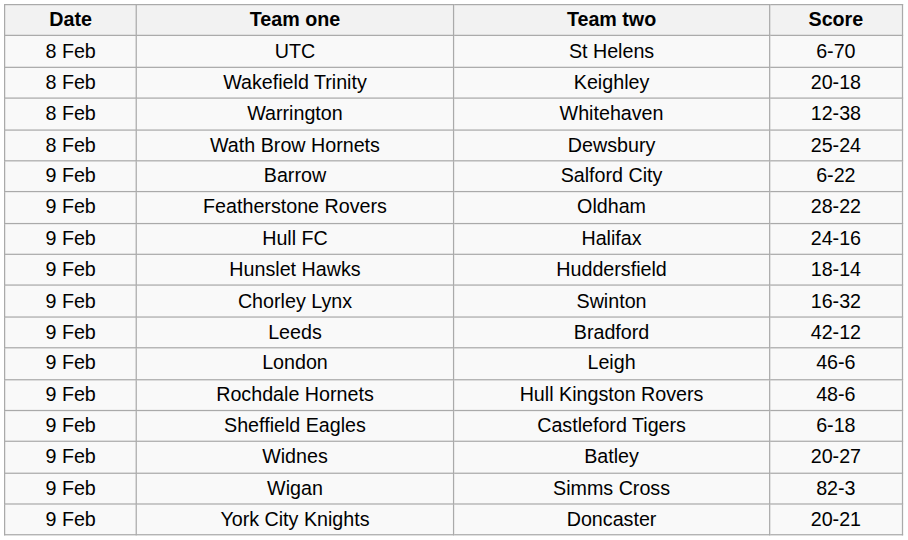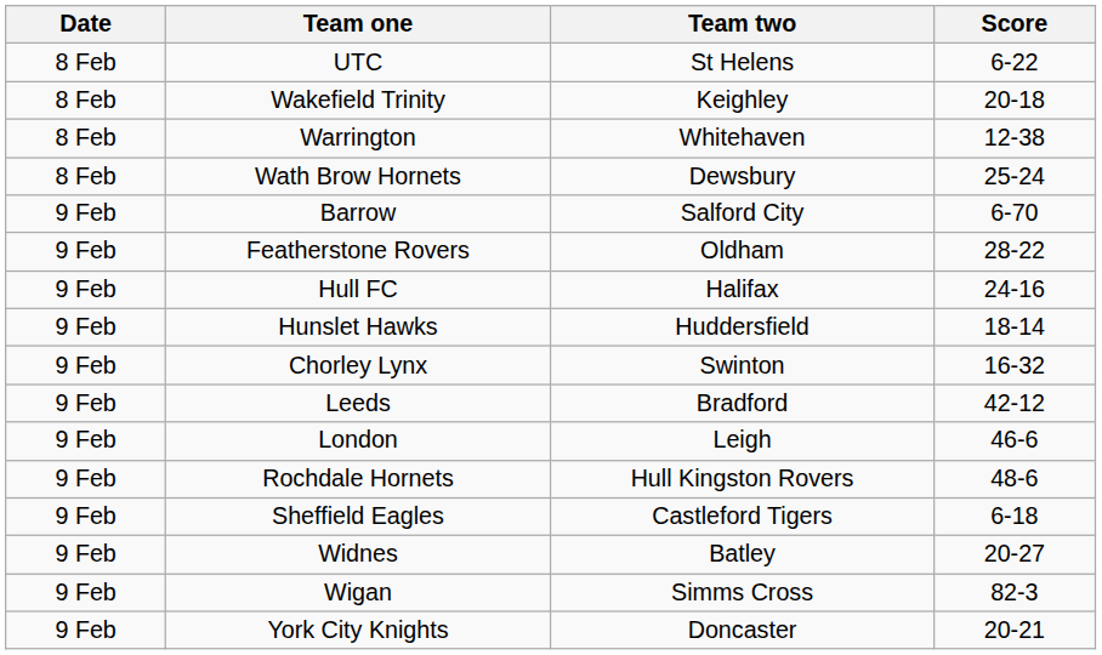 <table class="wikitable" style="text-align: center">
 <tr>
 <th width=100>Date</th>
 <th width=250>Team one</th>
 <th width=250>Team two</th>
 <th width=100>Score</th>
 </tr>
 <tr>
 <td>8 Feb</td>
 <td>UTC</td>
 <td>St Helens</td>
-<td>6-70</td>
+<td>6-22</td>
 </tr>
 <tr>
 <td>8 Feb</td>
 <td>Wakefield Trinity</td>
 <td>Keighley</td>
 <td>20-18</td>
 </tr>
 <tr>
 <td>8 Feb</td>
 <td>Warrington</td>
 <td>Whitehaven</td>
 <td>12-38</td>
 </tr>
 <tr>
 <td>8 Feb</td>
 <td>Wath Brow Hornets</td>
 <td>Dewsbury</td>
 <td>25-24</td>
 </tr>
 <tr>
 <td>9 Feb</td>
 <td>Barrow</td>
 <td>Salford City</td>
-<td>6-22</td>
+<td>6-70</td>
 </tr>
 <tr>
 <td>9 Feb</td>
 <td>Featherstone Rovers</td>
 <td>Oldham</td>
 <td>28-22</td>
 </tr>
 <tr>
 <td>9 Feb</td>
 <td>Hull FC</td>
 <td>Halifax</td>
 <td>24-16</td>
 </tr>
 <tr>
 <td>9 Feb</td>
 <td>Hunslet Hawks</td>
 <td>Huddersfield</td>
 <td>18-14</td>
 </tr>
 <tr>
 <td>9 Feb</td>
 <td>Chorley Lynx</td>
 <td>Swinton</td>
 <td>16-32</td>
 </tr>
 <tr>
 <td>9 Feb</td>
 <td>Leeds</td>
 <td>Bradford</td>
 <td>42-12</td>
 </tr>
 <tr>
 <td>9 Feb</td>
 <td>London</td>
 <td>Leigh</td>
 <td>46-6</td>
 </tr>
 <tr>
 <td>9 Feb</td>
 <td>Rochdale Hornets</td>
 <td>Hull Kingston Rovers</td>
 <td>48-6</td>
 </tr>
 <tr>
 <td>9 Feb</td>
 <td>Sheffield Eagles</td>
 <td>Castleford Tigers</td>
 <td>6-18</td>
 </tr>
 <tr>
 <td>9 Feb</td>
 <td>Widnes</td>
 <td>Batley</td>
 <td>20-27</td>
 </tr>
 <tr>
 <td>9 Feb</td>
 <td>Wigan</td>
 <td>Simms Cross</td>
 <td>82-3</td>
 </tr>
 <tr>
 <td>9 Feb</td>
 <td>York City Knights</td>
 <td>Doncaster</td>
 <td>20-21</td>
 </tr>
 </table>
